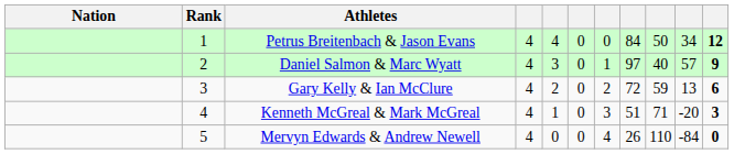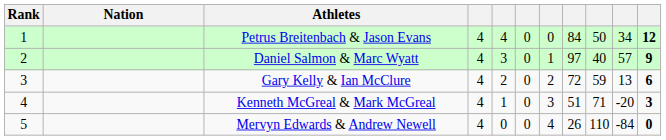 <table class=wikitable style="text-align:center">
 <tr>
+<th width=20>Rank</th>
 <th width=180>Nation</th>
-<th width=20>Rank</th>
 <th width=300>Athletes</th>
 <th width=20></th>
 <th width=20></th>
 <th width=20></th>
 <th width=20></th>
 <th width=20></th>
 <th width=20></th>
 <th width=20></th>
 <th width=20></th>
 </tr>
 <tr bgcolor="#ccffcc">
+<td>1</td>
 <td align="left"></td>
-<td>1</td>
 <td><a href='#'>Petrus Breitenbach</a> & <a href='#'>Jason Evans</a></td>
 <td>4</td>
 <td>4</td>
 <td>0</td>
 <td>0</td>
 <td>84</td>
 <td>50</td>
 <td>34</td>
 <td><strong>12</strong></td>
 </tr>
 <tr bgcolor="#ccffcc">
+<td>2</td>
 <td align="left"></td>
-<td>2</td>
 <td><a href='#'>Daniel Salmon</a> & <a href='#'>Marc Wyatt</a></td>
 <td>4</td>
 <td>3</td>
 <td>0</td>
 <td>1</td>
 <td>97</td>
 <td>40</td>
 <td>57</td>
 <td><strong>9</strong></td>
 </tr>
 <tr>
+<td>3</td>
 <td align="left"></td>
-<td>3</td>
 <td><a href='#'>Gary Kelly</a> & <a href='#'>Ian McClure</a></td>
 <td>4</td>
 <td>2</td>
 <td>0</td>
 <td>2</td>
 <td>72</td>
 <td>59</td>
 <td>13</td>
 <td><strong>6</strong></td>
 </tr>
 <tr>
+<td>4</td>
 <td align=left></td>
-<td>4</td>
 <td><a href='#'>Kenneth McGreal</a> & <a href='#'>Mark McGreal</a></td>
 <td>4</td>
 <td>1</td>
 <td>0</td>
 <td>3</td>
 <td>51</td>
 <td>71</td>
 <td>-20</td>
 <td><strong>3</strong></td>
 </tr>
 <tr>
+<td>5</td>
 <td align=left></td>
-<td>5</td>
 <td><a href='#'>Mervyn Edwards</a> & <a href='#'>Andrew Newell</a></td>
 <td>4</td>
 <td>0</td>
 <td>0</td>
 <td>4</td>
 <td>26</td>
 <td>110</td>
 <td>-84</td>
 <td><strong>0</strong></td>
 </tr>
 </table>
